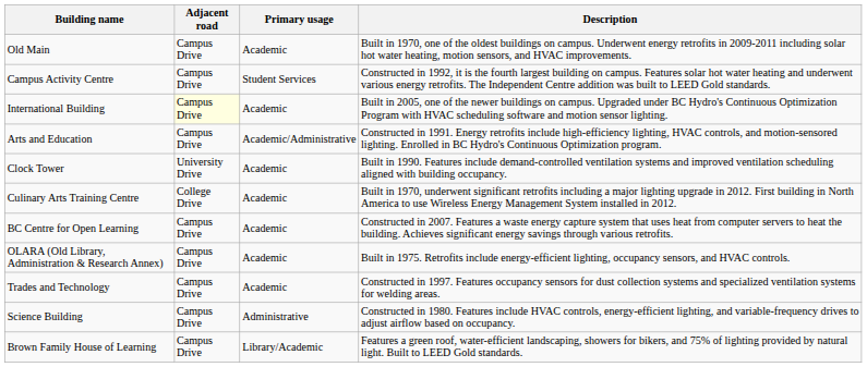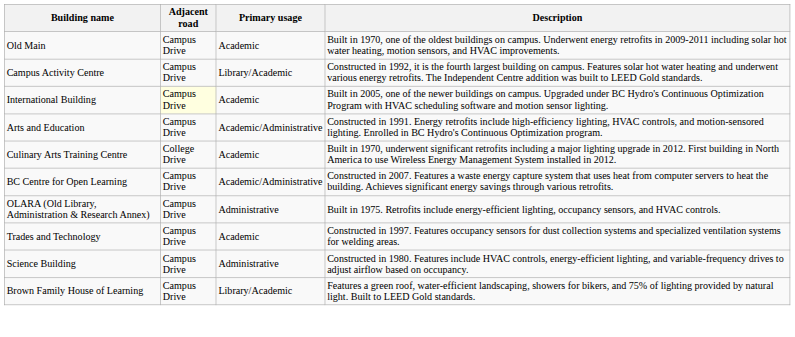 <table class="wikitable sortable">
 <tr>
 <th>Building name</th>
 <th>Adjacent road</th>
 <th>Primary usage</th>
 <th>Description</th>
 </tr>
 <tr>
 <td>Old Main</td>
 <td>Campus Drive</td>
 <td>Academic</td>
 <td>Built in 1970, one of the oldest buildings on campus. Underwent energy retrofits in 2009-2011 including solar hot water heating, motion sensors, and HVAC improvements.</td>
 </tr>
 <tr>
 <td>Campus Activity Centre</td>
 <td>Campus Drive</td>
-<td>Student Services</td>
+<td>Library/Academic</td>
 <td>Constructed in 1992, it is the fourth largest building on campus. Features solar hot water heating and underwent various energy retrofits. The Independent Centre addition was built to LEED Gold standards.</td>
 </tr>
 <tr>
 <td>International Building</td>
 <td style="background: lightyellow;">Campus Drive</td>
 <td>Academic</td>
 <td>Built in 2005, one of the newer buildings on campus. Upgraded under BC Hydro's Continuous Optimization Program with HVAC scheduling software and motion sensor lighting.</td>
 </tr>
 <tr>
 <td>Arts and Education</td>
 <td>Campus Drive</td>
 <td>Academic/Administrative</td>
 <td>Constructed in 1991. Energy retrofits include high-efficiency lighting, HVAC controls, and motion-sensored lighting. Enrolled in BC Hydro's Continuous Optimization program.</td>
 </tr>
 <tr>
-<td>Clock Tower</td>
-<td>University Drive</td>
-<td>Academic</td>
-<td>Built in 1990. Features include demand-controlled ventilation systems and improved ventilation scheduling aligned with building occupancy.</td>
-</tr>
-<tr>
 <td>Culinary Arts Training Centre</td>
 <td>College Drive</td>
 <td>Academic</td>
 <td>Built in 1970, underwent significant retrofits including a major lighting upgrade in 2012. First building in North America to use Wireless Energy Management System installed in 2012.</td>
 </tr>
 <tr>
 <td>BC Centre for Open Learning</td>
 <td>Campus Drive</td>
-<td>Academic</td>
+<td>Academic/Administrative</td>
 <td>Constructed in 2007. Features a waste energy capture system that uses heat from computer servers to heat the building. Achieves significant energy savings through various retrofits.</td>
 </tr>
 <tr>
 <td>OLARA (Old Library, Administration & Research Annex)</td>
 <td>Campus Drive</td>
-<td>Academic</td>
+<td>Administrative</td>
 <td>Built in 1975. Retrofits include energy-efficient lighting, occupancy sensors, and HVAC controls.</td>
 </tr>
 <tr>
 <td>Trades and Technology</td>
 <td>Campus Drive</td>
 <td>Academic</td>
 <td>Constructed in 1997. Features occupancy sensors for dust collection systems and specialized ventilation systems for welding areas.</td>
 </tr>
 <tr>
 <td>Science Building</td>
 <td>Campus Drive</td>
 <td>Administrative</td>
 <td>Constructed in 1980. Features include HVAC controls, energy-efficient lighting, and variable-frequency drives to adjust airflow based on occupancy.</td>
 </tr>
 <tr>
 <td>Brown Family House of Learning</td>
 <td>Campus Drive</td>
 <td>Library/Academic</td>
 <td>Features a green roof, water-efficient landscaping, showers for bikers, and 75% of lighting provided by natural light. Built to LEED Gold standards.</td>
 </tr>
 </table>
